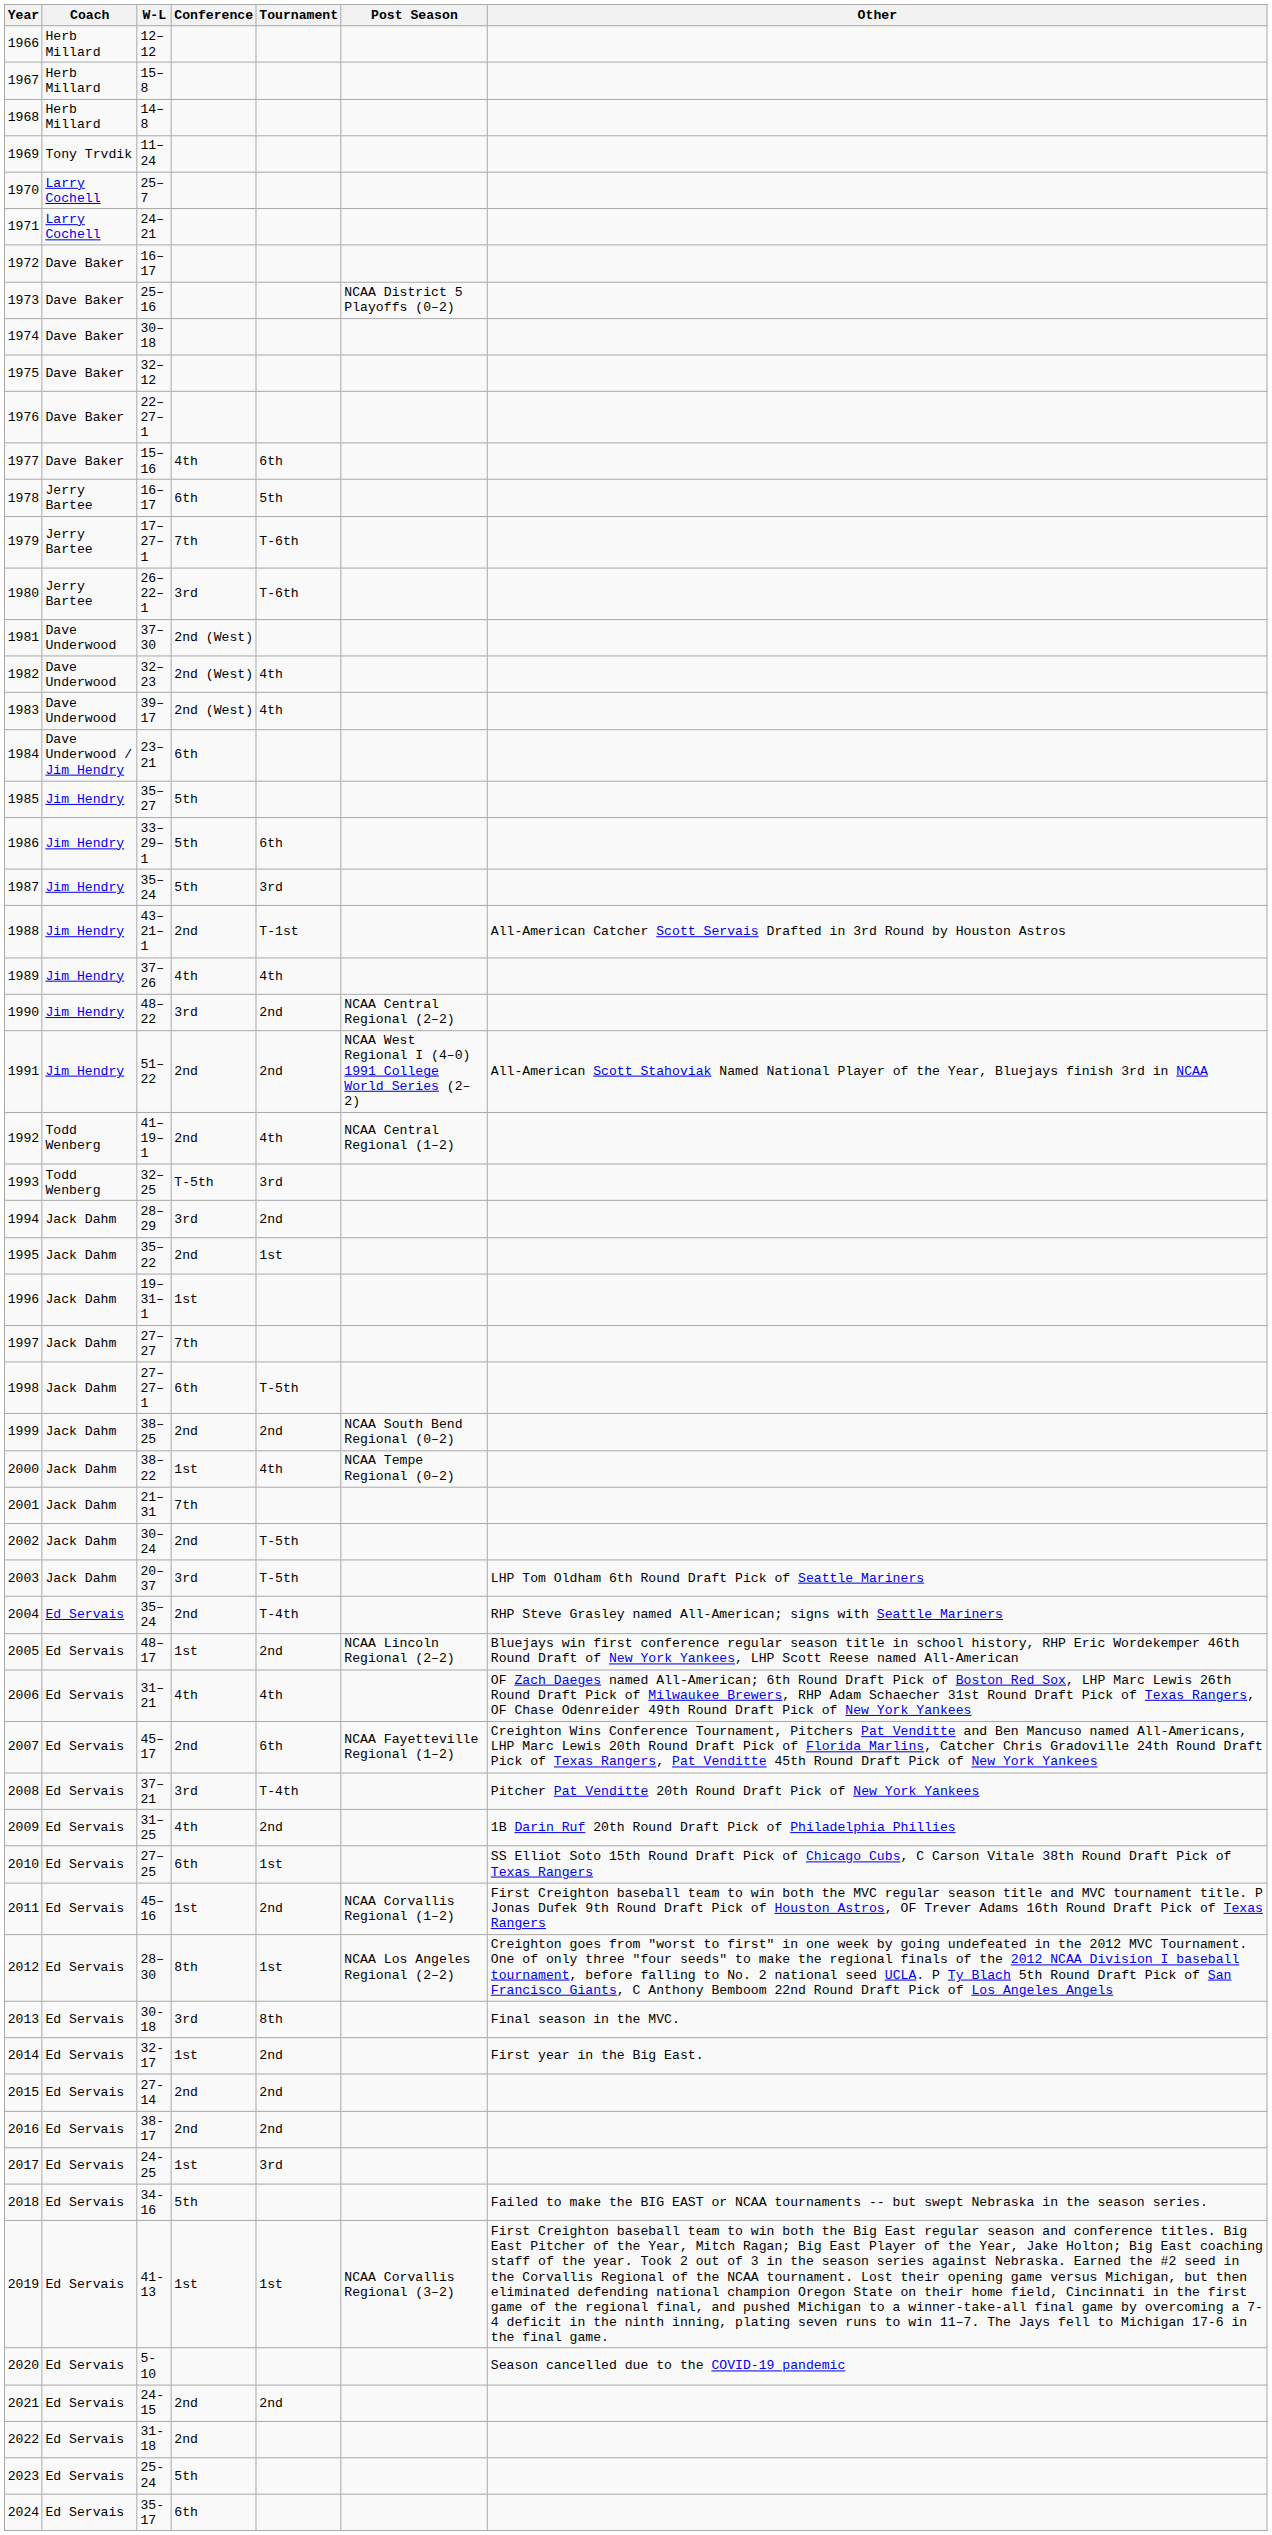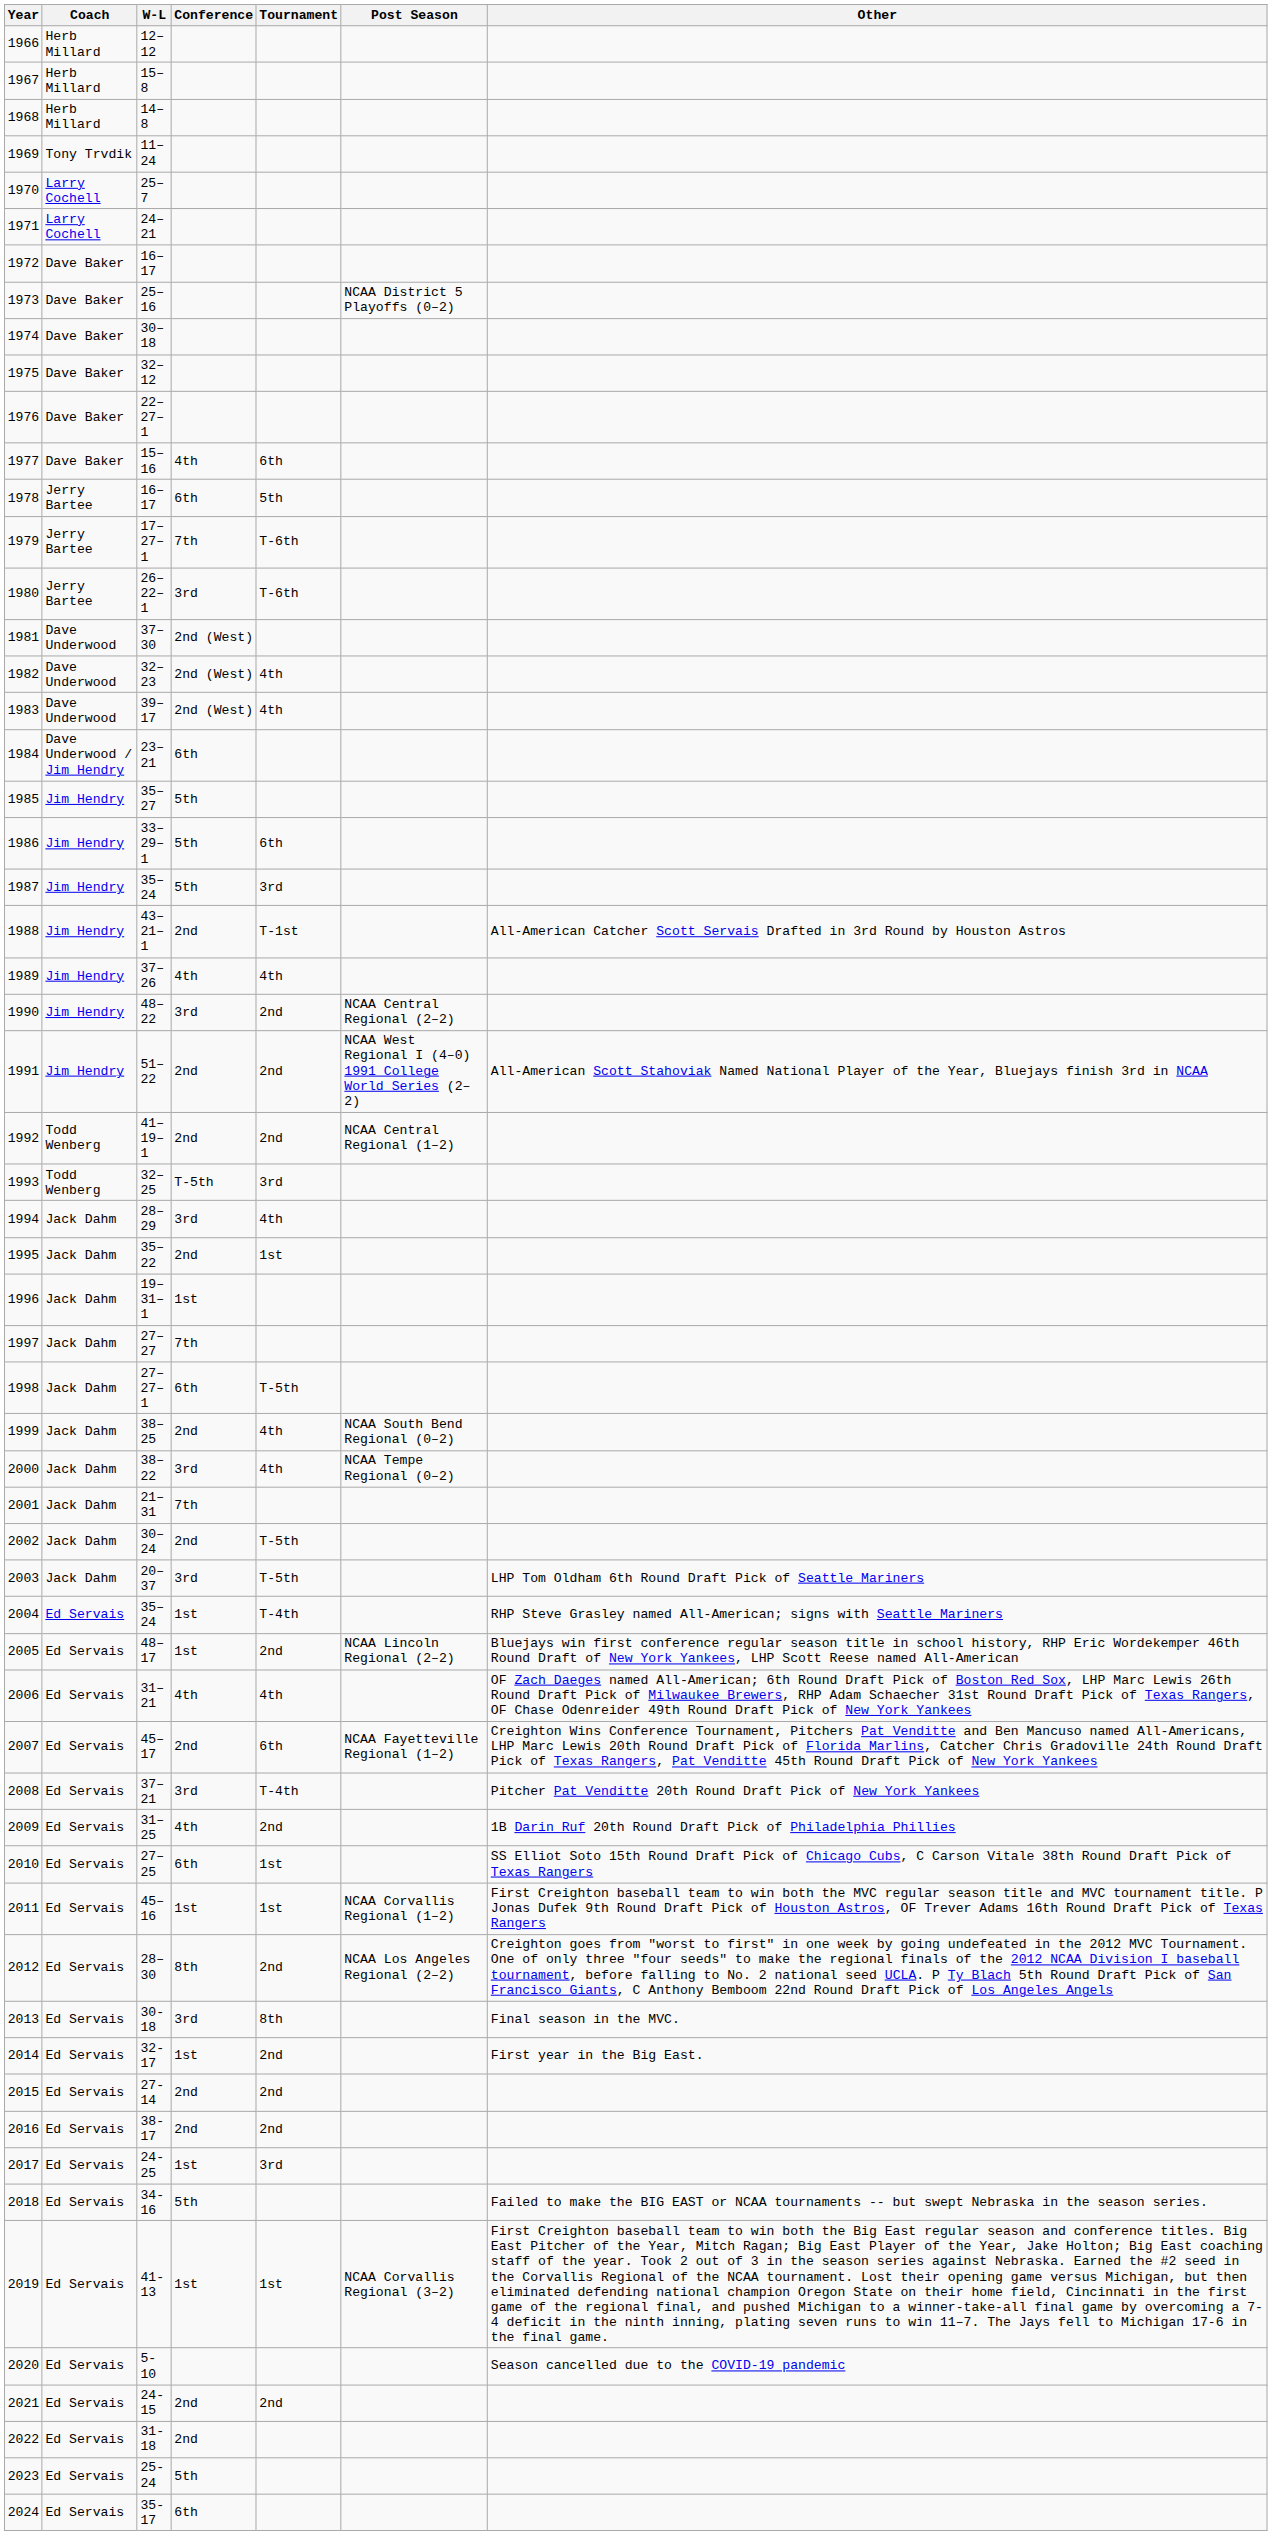 <table class="wikitable" border="1">
 <tr>
 <th>Year</th>
 <th>Coach</th>
 <th>W-L</th>
 <th>Conference</th>
 <th>Tournament</th>
 <th>Post Season</th>
 <th>Other</th>
 </tr>
 <tr>
 <td>1966</td>
 <td>Herb Millard</td>
 <td>12–12</td>
 <td></td>
 <td></td>
 <td></td>
 <td></td>
 </tr>
 <tr>
 <td>1967</td>
 <td>Herb Millard</td>
 <td>15–8</td>
 <td></td>
 <td></td>
 <td></td>
 <td></td>
 </tr>
 <tr>
 <td>1968</td>
 <td>Herb Millard</td>
 <td>14–8</td>
 <td></td>
 <td></td>
 <td></td>
 <td></td>
 </tr>
 <tr>
 <td>1969</td>
 <td>Tony Trvdik</td>
 <td>11–24</td>
 <td></td>
 <td></td>
 <td></td>
 <td></td>
 </tr>
 <tr>
 <td>1970</td>
 <td><a href='#'>Larry Cochell</a></td>
 <td>25–7</td>
 <td></td>
 <td></td>
 <td></td>
 <td></td>
 </tr>
 <tr>
 <td>1971</td>
 <td><a href='#'>Larry Cochell</a></td>
 <td>24–21</td>
 <td></td>
 <td></td>
 <td></td>
 <td></td>
 </tr>
 <tr>
 <td>1972</td>
 <td>Dave Baker</td>
 <td>16–17</td>
 <td></td>
 <td></td>
 <td></td>
 <td></td>
 </tr>
 <tr>
 <td>1973</td>
 <td>Dave Baker</td>
 <td>25–16</td>
 <td></td>
 <td></td>
 <td>NCAA District 5 Playoffs (0–2)</td>
 <td></td>
 </tr>
 <tr>
 <td>1974</td>
 <td>Dave Baker</td>
 <td>30–18</td>
 <td></td>
 <td></td>
 <td></td>
 <td></td>
 </tr>
 <tr>
 <td>1975</td>
 <td>Dave Baker</td>
 <td>32–12</td>
 <td></td>
 <td></td>
 <td></td>
 <td></td>
 </tr>
 <tr>
 <td>1976</td>
 <td>Dave Baker</td>
 <td>22–27–1</td>
 <td></td>
 <td></td>
 <td></td>
 <td></td>
 </tr>
 <tr>
 <td>1977</td>
 <td>Dave Baker</td>
 <td>15–16</td>
 <td>4th</td>
 <td>6th</td>
 <td></td>
 <td></td>
 </tr>
 <tr>
 <td>1978</td>
 <td>Jerry Bartee</td>
 <td>16–17</td>
 <td>6th</td>
 <td>5th</td>
 <td></td>
 <td></td>
 </tr>
 <tr>
 <td>1979</td>
 <td>Jerry Bartee</td>
 <td>17–27–1</td>
 <td>7th</td>
 <td>T-6th</td>
 <td></td>
 <td></td>
 </tr>
 <tr>
 <td>1980</td>
 <td>Jerry Bartee</td>
 <td>26–22–1</td>
 <td>3rd</td>
 <td>T-6th</td>
 <td></td>
 <td></td>
 </tr>
 <tr>
 <td>1981</td>
 <td>Dave Underwood</td>
 <td>37–30</td>
 <td>2nd (West)</td>
 <td></td>
 <td></td>
 <td></td>
 </tr>
 <tr>
 <td>1982</td>
 <td>Dave Underwood</td>
 <td>32–23</td>
 <td>2nd (West)</td>
 <td>4th</td>
 <td></td>
 <td></td>
 </tr>
 <tr>
 <td>1983</td>
 <td>Dave Underwood</td>
 <td>39–17</td>
 <td>2nd (West)</td>
 <td>4th</td>
 <td></td>
 <td></td>
 </tr>
 <tr>
 <td>1984</td>
 <td>Dave Underwood / <a href='#'>Jim Hendry</a></td>
 <td>23–21</td>
 <td>6th</td>
 <td></td>
 <td></td>
 <td></td>
 </tr>
 <tr>
 <td>1985</td>
 <td><a href='#'>Jim Hendry</a></td>
 <td>35–27</td>
 <td>5th</td>
 <td></td>
 <td></td>
 <td></td>
 </tr>
 <tr>
 <td>1986</td>
 <td><a href='#'>Jim Hendry</a></td>
 <td>33–29–1</td>
 <td>5th</td>
 <td>6th</td>
 <td></td>
 <td></td>
 </tr>
 <tr>
 <td>1987</td>
 <td><a href='#'>Jim Hendry</a></td>
 <td>35–24</td>
 <td>5th</td>
 <td>3rd</td>
 <td></td>
 <td></td>
 </tr>
 <tr>
 <td>1988</td>
 <td><a href='#'>Jim Hendry</a></td>
 <td>43–21–1</td>
 <td>2nd</td>
 <td>T-1st</td>
 <td></td>
 <td>All-American Catcher <a href='#'>Scott Servais</a> Drafted in 3rd Round by Houston Astros</td>
 </tr>
 <tr>
 <td>1989</td>
 <td><a href='#'>Jim Hendry</a></td>
 <td>37–26</td>
 <td>4th</td>
 <td>4th</td>
 <td></td>
 <td></td>
 </tr>
 <tr>
 <td>1990</td>
 <td><a href='#'>Jim Hendry</a></td>
 <td>48–22</td>
 <td>3rd</td>
 <td>2nd</td>
 <td>NCAA Central Regional (2–2)</td>
 <td></td>
 </tr>
 <tr>
 <td>1991</td>
 <td><a href='#'>Jim Hendry</a></td>
 <td>51–22</td>
 <td>2nd</td>
 <td>2nd</td>
 <td>NCAA West Regional I (4–0) <a href='#'>1991 College World Series</a> (2–2)</td>
 <td>All-American <a href='#'>Scott Stahoviak</a> Named National Player of the Year, Bluejays finish 3rd in <a href='#'>NCAA</a></td>
 </tr>
 <tr>
 <td>1992</td>
 <td>Todd Wenberg</td>
 <td>41–19–1</td>
 <td>2nd</td>
-<td>4th</td>
+<td>2nd</td>
 <td>NCAA Central Regional (1–2)</td>
 <td></td>
 </tr>
 <tr>
 <td>1993</td>
 <td>Todd Wenberg</td>
 <td>32–25</td>
 <td>T-5th</td>
 <td>3rd</td>
 <td></td>
 <td></td>
 </tr>
 <tr>
 <td>1994</td>
 <td>Jack Dahm</td>
 <td>28–29</td>
 <td>3rd</td>
-<td>2nd</td>
+<td>4th</td>
 <td></td>
 <td></td>
 </tr>
 <tr>
 <td>1995</td>
 <td>Jack Dahm</td>
 <td>35–22</td>
 <td>2nd</td>
 <td>1st</td>
 <td></td>
 <td></td>
 </tr>
 <tr>
 <td>1996</td>
 <td>Jack Dahm</td>
 <td>19–31–1</td>
 <td>1st</td>
 <td></td>
 <td></td>
 <td></td>
 </tr>
 <tr>
 <td>1997</td>
 <td>Jack Dahm</td>
 <td>27–27</td>
 <td>7th</td>
 <td></td>
 <td></td>
 <td></td>
 </tr>
 <tr>
 <td>1998</td>
 <td>Jack Dahm</td>
 <td>27–27–1</td>
 <td>6th</td>
 <td>T-5th</td>
 <td></td>
 <td></td>
 </tr>
 <tr>
 <td>1999</td>
 <td>Jack Dahm</td>
 <td>38–25</td>
 <td>2nd</td>
-<td>2nd</td>
+<td>4th</td>
 <td>NCAA South Bend Regional (0–2)</td>
 <td></td>
 </tr>
 <tr>
 <td>2000</td>
 <td>Jack Dahm</td>
 <td>38–22</td>
-<td>1st</td>
+<td>3rd</td>
 <td>4th</td>
 <td>NCAA Tempe Regional (0–2)</td>
 <td></td>
 </tr>
 <tr>
 <td>2001</td>
 <td>Jack Dahm</td>
 <td>21–31</td>
 <td>7th</td>
 <td></td>
 <td></td>
 <td></td>
 </tr>
 <tr>
 <td>2002</td>
 <td>Jack Dahm</td>
 <td>30–24</td>
 <td>2nd</td>
 <td>T-5th</td>
 <td></td>
 <td></td>
 </tr>
 <tr>
 <td>2003</td>
 <td>Jack Dahm</td>
 <td>20–37</td>
 <td>3rd</td>
 <td>T-5th</td>
 <td></td>
 <td>LHP Tom Oldham 6th Round Draft Pick of <a href='#'>Seattle Mariners</a></td>
 </tr>
 <tr>
 <td>2004</td>
 <td><a href='#'>Ed Servais</a></td>
 <td>35–24</td>
-<td>2nd</td>
+<td>1st</td>
 <td>T-4th</td>
 <td></td>
 <td>RHP Steve Grasley named All-American; signs with <a href='#'>Seattle Mariners</a></td>
 </tr>
 <tr>
 <td>2005</td>
 <td>Ed Servais</td>
 <td>48–17</td>
 <td>1st</td>
 <td>2nd</td>
 <td>NCAA Lincoln Regional (2–2)</td>
 <td>Bluejays win first conference regular season title in school history, RHP Eric Wordekemper 46th Round Draft of <a href='#'>New York Yankees</a>, LHP Scott Reese named All-American</td>
 </tr>
 <tr>
 <td>2006</td>
 <td>Ed Servais</td>
 <td>31–21</td>
 <td>4th</td>
 <td>4th</td>
 <td></td>
 <td>OF <a href='#'>Zach Daeges</a> named All-American; 6th Round Draft Pick of <a href='#'>Boston Red Sox</a>, LHP Marc Lewis 26th Round Draft Pick of <a href='#'>Milwaukee Brewers</a>, RHP Adam Schaecher 31st Round Draft Pick of <a href='#'>Texas Rangers</a>, OF Chase Odenreider 49th Round Draft Pick of <a href='#'>New York Yankees</a></td>
 </tr>
 <tr>
 <td>2007</td>
 <td>Ed Servais</td>
 <td>45–17</td>
 <td>2nd</td>
 <td>6th</td>
 <td>NCAA Fayetteville Regional (1–2)</td>
 <td>Creighton Wins Conference Tournament, Pitchers <a href='#'>Pat Venditte</a> and Ben Mancuso named All-Americans, LHP Marc Lewis 20th Round Draft Pick of <a href='#'>Florida Marlins</a>, Catcher Chris Gradoville 24th Round Draft Pick of <a href='#'>Texas Rangers</a>, <a href='#'>Pat Venditte</a> 45th Round Draft Pick of <a href='#'>New York Yankees</a></td>
 </tr>
 <tr>
 <td>2008</td>
 <td>Ed Servais</td>
 <td>37–21</td>
 <td>3rd</td>
 <td>T-4th</td>
 <td></td>
 <td>Pitcher <a href='#'>Pat Venditte</a> 20th Round Draft Pick of <a href='#'>New York Yankees</a></td>
 </tr>
 <tr>
 <td>2009</td>
 <td>Ed Servais</td>
 <td>31–25</td>
 <td>4th</td>
 <td>2nd</td>
 <td></td>
 <td>1B <a href='#'>Darin Ruf</a> 20th Round Draft Pick of <a href='#'>Philadelphia Phillies</a></td>
 </tr>
 <tr>
 <td>2010</td>
 <td>Ed Servais</td>
 <td>27–25</td>
 <td>6th</td>
 <td>1st</td>
 <td></td>
 <td>SS Elliot Soto 15th Round Draft Pick of <a href='#'>Chicago Cubs</a>, C Carson Vitale 38th Round Draft Pick of <a href='#'>Texas Rangers</a></td>
 </tr>
 <tr>
 <td>2011</td>
 <td>Ed Servais</td>
 <td>45–16</td>
 <td>1st</td>
-<td>2nd</td>
+<td>1st</td>
 <td>NCAA Corvallis Regional (1–2)</td>
 <td>First Creighton baseball team to win both the MVC regular season title and MVC tournament title. P Jonas Dufek 9th Round Draft Pick of <a href='#'>Houston Astros</a>, OF Trever Adams 16th Round Draft Pick of <a href='#'>Texas Rangers</a></td>
 </tr>
 <tr>
 <td>2012</td>
 <td>Ed Servais</td>
 <td>28–30</td>
 <td>8th</td>
-<td>1st</td>
+<td>2nd</td>
 <td>NCAA Los Angeles Regional (2–2)</td>
 <td>Creighton goes from "worst to first" in one week by going undefeated in the 2012 MVC Tournament. One of only three "four seeds" to make the regional finals of the <a href='#'>2012 NCAA Division I baseball tournament</a>, before falling to No. 2 national seed <a href='#'>UCLA</a>. P <a href='#'>Ty Blach</a> 5th Round Draft Pick of <a href='#'>San Francisco Giants</a>, C Anthony Bemboom 22nd Round Draft Pick of <a href='#'>Los Angeles Angels</a></td>
 </tr>
 <tr>
 <td>2013</td>
 <td>Ed Servais</td>
 <td>30-18</td>
 <td>3rd</td>
 <td>8th</td>
 <td></td>
 <td>Final season in the MVC.</td>
 </tr>
 <tr>
 <td>2014</td>
 <td>Ed Servais</td>
 <td>32-17</td>
 <td>1st</td>
 <td>2nd</td>
 <td></td>
 <td>First year in the Big East.</td>
 </tr>
 <tr>
 <td>2015</td>
 <td>Ed Servais</td>
 <td>27-14</td>
 <td>2nd</td>
 <td>2nd</td>
 <td></td>
 <td></td>
 </tr>
 <tr>
 <td>2016</td>
 <td>Ed Servais</td>
 <td>38-17</td>
 <td>2nd</td>
 <td>2nd</td>
 <td></td>
 <td></td>
 </tr>
 <tr>
 <td>2017</td>
 <td>Ed Servais</td>
 <td>24-25</td>
 <td>1st</td>
 <td>3rd</td>
 <td></td>
 <td></td>
 </tr>
 <tr>
 <td>2018</td>
 <td>Ed Servais</td>
 <td>34-16</td>
 <td>5th</td>
 <td></td>
 <td></td>
 <td>Failed to make the BIG EAST or NCAA tournaments -- but swept Nebraska in the season series.</td>
 </tr>
 <tr>
 <td>2019</td>
 <td>Ed Servais</td>
 <td>41-13</td>
 <td>1st</td>
 <td>1st</td>
 <td>NCAA Corvallis Regional (3–2)</td>
 <td>First Creighton baseball team to win both the Big East regular season and conference titles. Big East Pitcher of the Year, Mitch Ragan; Big East Player of the Year, Jake Holton; Big East coaching staff of the year. Took 2 out of 3 in the season series against Nebraska. Earned the #2 seed in the Corvallis Regional of the NCAA tournament. Lost their opening game versus Michigan, but then eliminated defending national champion Oregon State on their home field, Cincinnati in the first game of the regional final, and pushed Michigan to a winner-take-all final game by overcoming a 7-4 deficit in the ninth inning, plating seven runs to win 11–7. The Jays fell to Michigan 17-6 in the final game.</td>
 </tr>
 <tr>
 <td>2020</td>
 <td>Ed Servais</td>
 <td>5-10</td>
 <td></td>
 <td></td>
 <td></td>
 <td>Season cancelled due to the <a href='#'>COVID-19 pandemic</a></td>
 </tr>
 <tr>
 <td>2021</td>
 <td>Ed Servais</td>
 <td>24-15</td>
 <td>2nd</td>
 <td>2nd</td>
 <td></td>
 <td></td>
 </tr>
 <tr>
 <td>2022</td>
 <td>Ed Servais</td>
 <td>31-18</td>
 <td>2nd</td>
 <td></td>
 <td></td>
 <td></td>
 </tr>
 <tr>
 <td>2023</td>
 <td>Ed Servais</td>
 <td>25-24</td>
 <td>5th</td>
 <td></td>
 <td></td>
 <td></td>
 </tr>
 <tr>
 <td>2024</td>
 <td>Ed Servais</td>
 <td>35-17</td>
 <td>6th</td>
 <td></td>
 <td></td>
 <td></td>
 </tr>
 </table>
